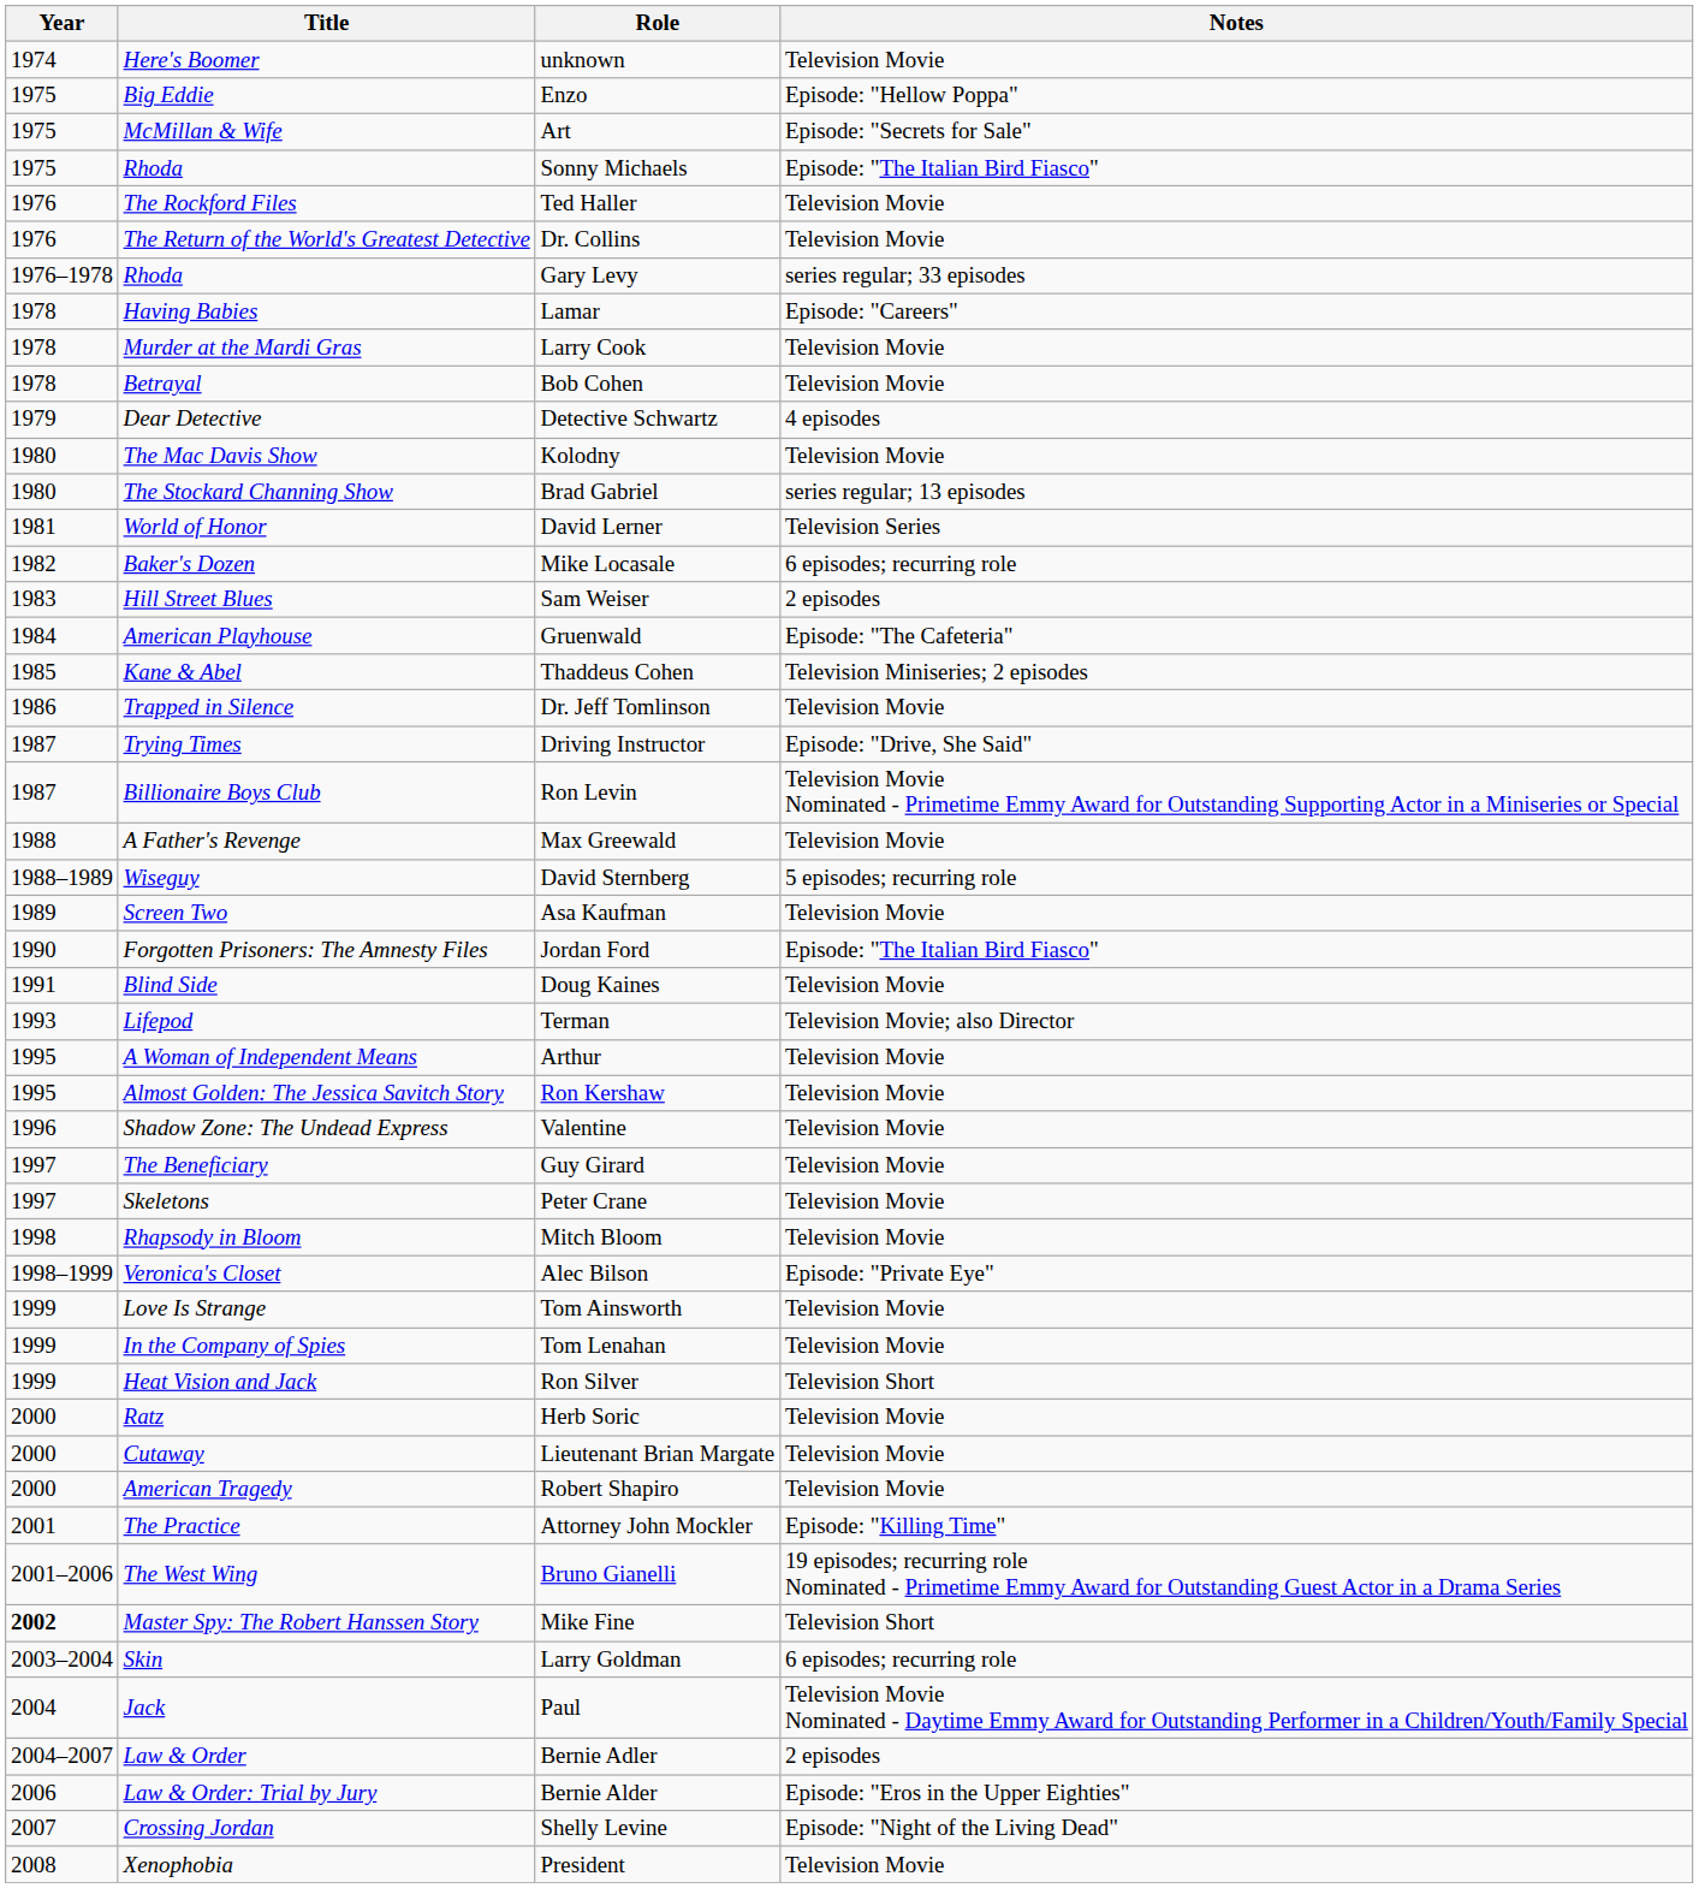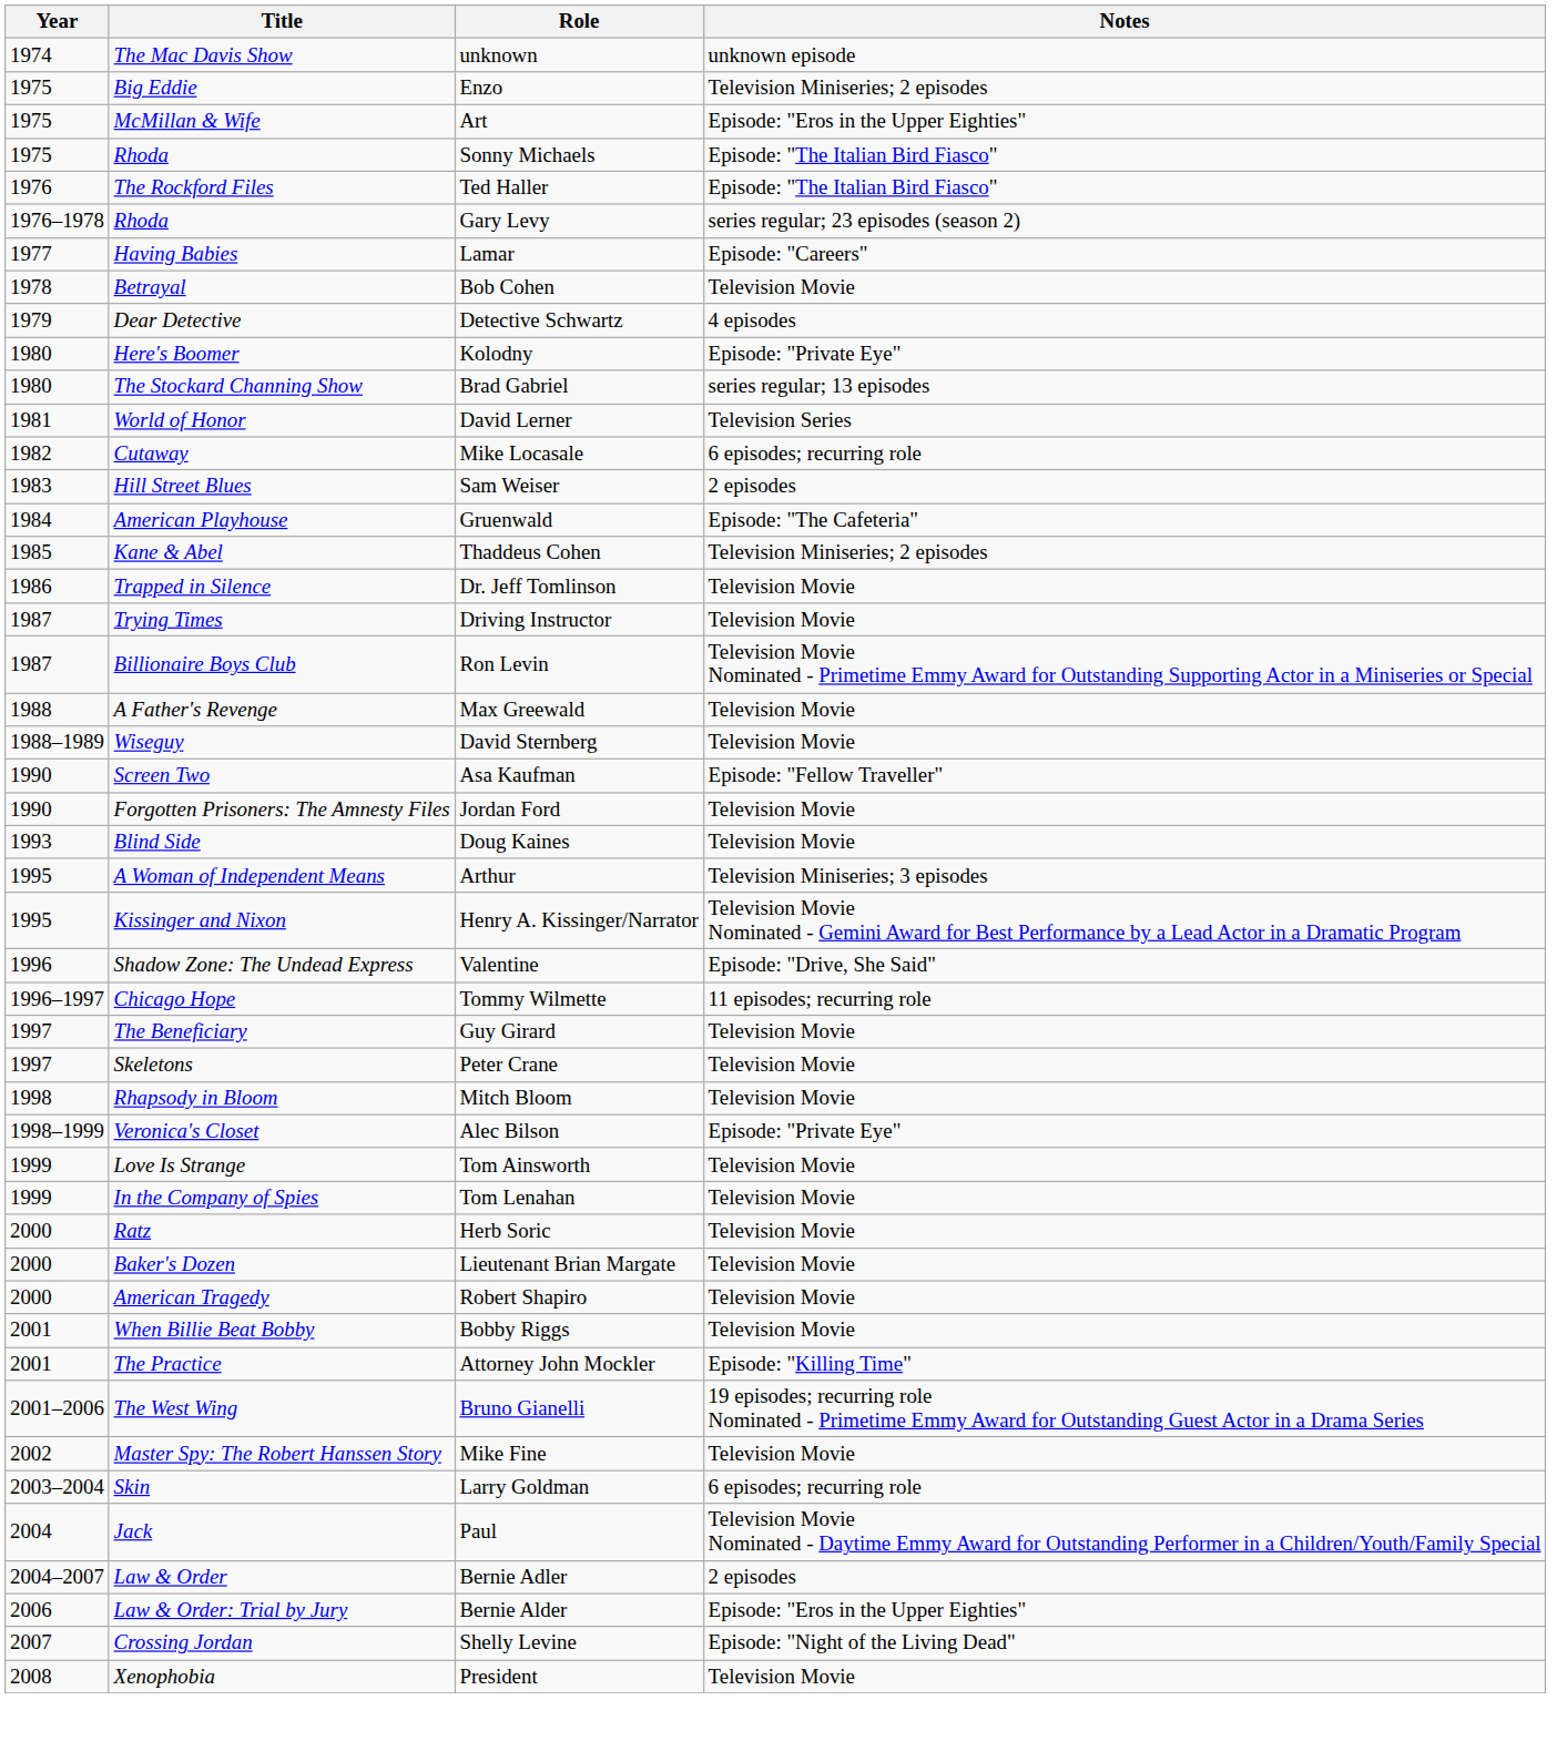 <table class="wikitable sortable">
 <tr>
 <th>Year</th>
 <th>Title</th>
 <th>Role</th>
 <th class="unsortable">Notes</th>
 </tr>
 <tr>
 <td>1974</td>
-<td><em><a href='#'>Here's Boomer</a></em></td>
+<td data-sort-value="Mac Davis Show, The"><em><a href='#'>The Mac Davis Show</a></em></td>
 <td>unknown</td>
-<td>Television Movie</td>
+<td>unknown episode</td>
 </tr>
 <tr f>
 <td>1975</td>
 <td><em><a href='#'>Big Eddie</a></em></td>
 <td>Enzo</td>
-<td>Episode: "Hellow Poppa"</td>
+<td>Television Miniseries; 2 episodes</td>
 </tr>
 <tr>
 <td>1975</td>
 <td><em><a href='#'>McMillan & Wife</a></em></td>
 <td>Art</td>
-<td>Episode: "Secrets for Sale"</td>
+<td>Episode: "Eros in the Upper Eighties"</td>
 </tr>
 <tr>
 <td>1975</td>
 <td><em><a href='#'>Rhoda</a></em></td>
 <td>Sonny Michaels</td>
 <td>Episode: "<a href='#'>The Italian Bird Fiasco</a>"</td>
 </tr>
 <tr>
 <td>1976</td>
 <td data-sort-value="Rockford Files, The"><em><a href='#'>The Rockford Files</a></em></td>
 <td>Ted Haller</td>
-<td>Television Movie</td>
-</tr>
-<tr>
-<td>1976</td>
-<td data-sort-value="Return of the World's Greatest Detective, The"><em><a href='#'>The Return of the World's Greatest Detective</a></em></td>
-<td>Dr. Collins</td>
-<td>Television Movie</td>
+<td>Episode: "<a href='#'>The Italian Bird Fiasco</a>"</td>
 </tr>
 <tr>
 <td>1976–1978</td>
 <td><em><a href='#'>Rhoda</a></em></td>
 <td>Gary Levy</td>
-<td>series regular; 33 episodes</td>
+<td>series regular; 23 episodes (season 2)</td>
 </tr>
 <tr>
-<td>1978</td>
+<td>1977</td>
 <td><em><a href='#'>Having Babies</a></em></td>
 <td>Lamar</td>
 <td>Episode: "Careers"</td>
-</tr>
-<tr>
-<td>1978</td>
-<td><em><a href='#'>Murder at the Mardi Gras</a></em></td>
-<td>Larry Cook</td>
-<td>Television Movie</td>
 </tr>
 <tr>
 <td>1978</td>
 <td><em><a href='#'>Betrayal</a></em></td>
 <td>Bob Cohen</td>
 <td>Television Movie</td>
 </tr>
 <tr>
 <td>1979</td>
 <td><em>Dear Detective</em></td>
 <td>Detective Schwartz</td>
 <td>4 episodes</td>
 </tr>
 <tr>
 <td>1980</td>
-<td data-sort-value="Mac Davis Show, The"><em><a href='#'>The Mac Davis Show</a></em></td>
+<td><em><a href='#'>Here's Boomer</a></em></td>
 <td>Kolodny</td>
-<td>Television Movie</td>
+<td>Episode: "Private Eye"</td>
 </tr>
 <tr>
 <td>1980</td>
 <td data-sort-value="Stockard Channing Show, The"><em><a href='#'>The Stockard Channing Show</a></em></td>
 <td>Brad Gabriel</td>
 <td>series regular; 13 episodes</td>
 </tr>
 <tr>
 <td>1981</td>
 <td><em><a href='#'>World of Honor</a></em></td>
 <td>David Lerner</td>
 <td>Television Series</td>
 </tr>
 <tr>
 <td>1982</td>
-<td><em><a href='#'>Baker's Dozen</a></em></td>
+<td><em><a href='#'>Cutaway</a></em></td>
 <td>Mike Locasale</td>
 <td>6 episodes; recurring role</td>
 </tr>
 <tr>
 <td>1983</td>
 <td><em><a href='#'>Hill Street Blues</a></em></td>
 <td>Sam Weiser</td>
 <td>2 episodes</td>
 </tr>
 <tr>
 <td>1984</td>
 <td><em><a href='#'>American Playhouse</a></em></td>
 <td>Gruenwald</td>
 <td>Episode: "The Cafeteria"</td>
 </tr>
 <tr>
 <td>1985</td>
 <td><em><a href='#'>Kane & Abel</a></em></td>
 <td>Thaddeus Cohen</td>
 <td>Television Miniseries; 2 episodes</td>
 </tr>
 <tr>
 <td>1986</td>
 <td><em><a href='#'>Trapped in Silence</a></em></td>
 <td>Dr. Jeff Tomlinson</td>
 <td>Television Movie</td>
 </tr>
 <tr>
 <td>1987</td>
 <td><em><a href='#'>Trying Times</a></em></td>
 <td>Driving Instructor</td>
-<td>Episode: "Drive, She Said"</td>
+<td>Television Movie</td>
 </tr>
 <tr>
 <td>1987</td>
 <td><em><a href='#'>Billionaire Boys Club</a></em></td>
 <td>Ron Levin</td>
 <td>Television Movie<br>Nominated - <a href='#'>Primetime Emmy Award for Outstanding Supporting Actor in a Miniseries or Special</a></td>
 </tr>
 <tr>
 <td>1988</td>
 <td data-sort-value="Father's Revenge, A"><em>A Father's Revenge</em></td>
 <td>Max Greewald</td>
 <td>Television Movie</td>
 </tr>
 <tr>
 <td>1988–1989</td>
 <td><em><a href='#'>Wiseguy</a></em></td>
 <td>David Sternberg</td>
-<td>5 episodes; recurring role</td>
+<td>Television Movie</td>
 </tr>
 <tr>
-<td>1989</td>
+<td>1990</td>
 <td><em><a href='#'>Screen Two</a></em></td>
 <td>Asa Kaufman</td>
-<td>Television Movie</td>
+<td>Episode: "Fellow Traveller"</td>
 </tr>
 <tr>
 <td>1990</td>
 <td><em>Forgotten Prisoners: The Amnesty Files</em></td>
 <td>Jordan Ford</td>
-<td>Episode: "<a href='#'>The Italian Bird Fiasco</a>"</td>
+<td>Television Movie</td>
 </tr>
 <tr>
-<td>1991</td>
+<td>1993</td>
 <td><em><a href='#'>Blind Side</a></em></td>
 <td>Doug Kaines</td>
 <td>Television Movie</td>
 </tr>
 <tr>
-<td>1993</td>
-<td><em><a href='#'>Lifepod</a></em></td>
-<td>Terman</td>
-<td>Television Movie; also Director</td>
+<td>1995</td>
+<td data-sort-value="Woman of Independent Means, A"><em><a href='#'>A Woman of Independent Means</a></em></td>
+<td>Arthur</td>
+<td>Television Miniseries; 3 episodes</td>
 </tr>
 <tr>
 <td>1995</td>
-<td data-sort-value="Woman of Independent Means, A"><em><a href='#'>A Woman of Independent Means</a></em></td>
-<td>Arthur</td>
-<td>Television Movie</td>
-</tr>
-<tr>
-<td>1995</td>
-<td><em><a href='#'>Almost Golden: The Jessica Savitch Story</a></em></td>
-<td><a href='#'>Ron Kershaw</a></td>
-<td>Television Movie</td>
+<td><em><a href='#'>Kissinger and Nixon</a></em></td>
+<td>Henry A. Kissinger/Narrator</td>
+<td>Television Movie<br>Nominated - <a href='#'>Gemini Award for Best Performance by a Lead Actor in a Dramatic Program</a></td>
 </tr>
 <tr>
 <td>1996</td>
 <td><em>Shadow Zone: The Undead Express</em></td>
 <td>Valentine</td>
-<td>Television Movie</td>
+<td>Episode: "Drive, She Said"</td>
+</tr>
+<tr>
+<td>1996–1997</td>
+<td><em><a href='#'>Chicago Hope</a></em></td>
+<td>Tommy Wilmette</td>
+<td>11 episodes; recurring role</td>
 </tr>
 <tr>
 <td>1997</td>
 <td data-sort-value="Beneficiary, The"><em><a href='#'>The Beneficiary</a></em></td>
 <td>Guy Girard</td>
 <td>Television Movie</td>
 </tr>
 <tr>
 <td>1997</td>
 <td><em>Skeletons</em></td>
 <td>Peter Crane</td>
 <td>Television Movie</td>
 </tr>
 <tr>
 <td>1998</td>
 <td><em><a href='#'>Rhapsody in Bloom</a></em></td>
 <td>Mitch Bloom</td>
 <td>Television Movie</td>
 </tr>
 <tr>
 <td>1998–1999</td>
 <td><em><a href='#'>Veronica's Closet</a></em></td>
 <td>Alec Bilson</td>
 <td>Episode: "Private Eye"</td>
 </tr>
 <tr>
 <td>1999</td>
 <td><em>Love Is Strange</em></td>
 <td>Tom Ainsworth</td>
 <td>Television Movie</td>
 </tr>
 <tr>
 <td>1999</td>
 <td><em><a href='#'>In the Company of Spies</a></em></td>
 <td>Tom Lenahan</td>
 <td>Television Movie</td>
 </tr>
 <tr>
-<td>1999</td>
-<td><em><a href='#'>Heat Vision and Jack</a></em></td>
-<td>Ron Silver</td>
-<td>Television Short</td>
-</tr>
-<tr>
 <td>2000</td>
 <td><em><a href='#'>Ratz</a></em></td>
 <td>Herb Soric</td>
 <td>Television Movie</td>
 </tr>
 <tr>
 <td>2000</td>
-<td><em><a href='#'>Cutaway</a></em></td>
+<td><em><a href='#'>Baker's Dozen</a></em></td>
 <td>Lieutenant Brian Margate</td>
 <td>Television Movie</td>
 </tr>
 <tr>
 <td>2000</td>
 <td><em><a href='#'>American Tragedy</a></em></td>
 <td>Robert Shapiro</td>
+<td>Television Movie</td>
+</tr>
+<tr>
+<td>2001</td>
+<td><em><a href='#'>When Billie Beat Bobby</a></em></td>
+<td>Bobby Riggs</td>
 <td>Television Movie</td>
 </tr>
 <tr>
 <td>2001</td>
 <td data-sort-value="Practice, The"><em><a href='#'>The Practice</a></em></td>
 <td>Attorney John Mockler</td>
 <td>Episode: "<a href='#'>Killing Time</a>"</td>
 </tr>
 <tr>
 <td>2001–2006</td>
 <td data-sort-value="West Wing, The"><em><a href='#'>The West Wing</a></em></td>
 <td><a href='#'>Bruno Gianelli</a></td>
 <td>19 episodes; recurring role<br>Nominated - <a href='#'>Primetime Emmy Award for Outstanding Guest Actor in a Drama Series</a></td>
 </tr>
 <tr>
-<td><strong>2002</strong></td>
+<td>2002</td>
 <td><em><a href='#'>Master Spy: The Robert Hanssen Story</a></em></td>
 <td>Mike Fine</td>
-<td>Television Short</td>
+<td>Television Movie</td>
 </tr>
 <tr>
 <td>2003–2004</td>
 <td><em><a href='#'>Skin</a></em></td>
 <td>Larry Goldman</td>
 <td>6 episodes; recurring role</td>
 </tr>
 <tr>
 <td>2004</td>
 <td><em><a href='#'>Jack</a></em></td>
 <td>Paul</td>
 <td>Television Movie<br>Nominated - <a href='#'>Daytime Emmy Award for Outstanding Performer in a Children/Youth/Family Special</a></td>
 </tr>
 <tr>
 <td>2004–2007</td>
 <td><em><a href='#'>Law & Order</a></em></td>
 <td>Bernie Adler</td>
 <td>2 episodes</td>
 </tr>
 <tr>
 <td>2006</td>
 <td><em><a href='#'>Law & Order: Trial by Jury</a></em></td>
 <td>Bernie Alder</td>
 <td>Episode: "Eros in the Upper Eighties"</td>
 </tr>
 <tr>
 <td>2007</td>
 <td><em><a href='#'>Crossing Jordan</a></em></td>
 <td>Shelly Levine</td>
 <td>Episode: "Night of the Living Dead"</td>
 </tr>
 <tr>
 <td>2008</td>
 <td><em>Xenophobia</em></td>
 <td>President</td>
 <td>Television Movie</td>
 </tr>
 </table>
